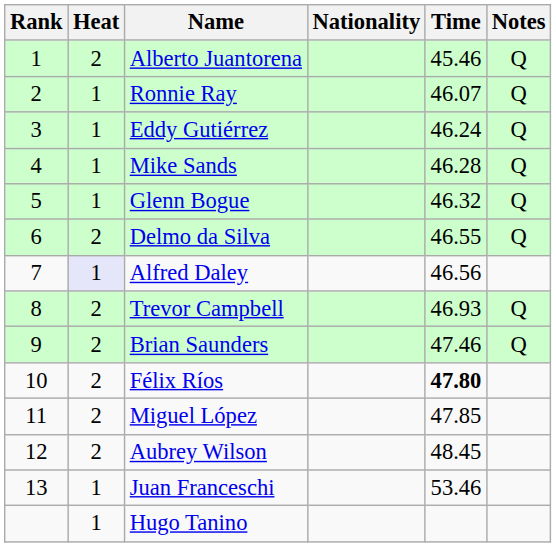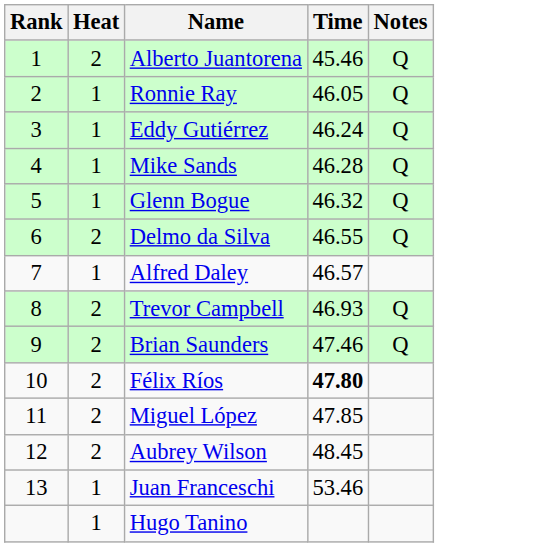 <table class="wikitable sortable" style="text-align:center">
 <tr>
 <th>Rank</th>
 <th>Heat</th>
 <th>Name</th>
-<th>Nationality</th>
 <th>Time</th>
 <th>Notes</th>
 </tr>
 <tr bgcolor=ccffcc>
 <td>1</td>
 <td>2</td>
 <td align=left><a href='#'>Alberto Juantorena</a></td>
-<td align=left></td>
 <td>45.46</td>
 <td>Q</td>
 </tr>
 <tr bgcolor=ccffcc>
 <td>2</td>
 <td>1</td>
 <td align=left><a href='#'>Ronnie Ray</a></td>
-<td align=left></td>
-<td>46.07</td>
+<td>46.05</td>
 <td>Q</td>
 </tr>
 <tr bgcolor=ccffcc>
 <td>3</td>
 <td>1</td>
 <td align=left><a href='#'>Eddy Gutiérrez</a></td>
-<td align=left></td>
 <td>46.24</td>
 <td>Q</td>
 </tr>
 <tr bgcolor=ccffcc>
 <td>4</td>
 <td>1</td>
 <td align=left><a href='#'>Mike Sands</a></td>
-<td align=left></td>
 <td>46.28</td>
 <td>Q</td>
 </tr>
 <tr bgcolor=ccffcc>
 <td>5</td>
 <td>1</td>
 <td align=left><a href='#'>Glenn Bogue</a></td>
-<td align=left></td>
 <td>46.32</td>
 <td>Q</td>
 </tr>
 <tr bgcolor=ccffcc>
 <td>6</td>
 <td>2</td>
 <td align=left><a href='#'>Delmo da Silva</a></td>
-<td align=left></td>
 <td>46.55</td>
 <td>Q</td>
 </tr>
 <tr>
 <td>7</td>
-<td style="background: lavender;">1</td>
+<td>1</td>
 <td align=left><a href='#'>Alfred Daley</a></td>
-<td align=left></td>
-<td>46.56</td>
+<td>46.57</td>
 <td></td>
 </tr>
 <tr bgcolor=ccffcc>
 <td>8</td>
 <td>2</td>
 <td align=left><a href='#'>Trevor Campbell</a></td>
-<td align=left></td>
 <td>46.93</td>
 <td>Q</td>
 </tr>
 <tr bgcolor=ccffcc>
 <td>9</td>
 <td>2</td>
 <td align=left><a href='#'>Brian Saunders</a></td>
-<td align=left></td>
 <td>47.46</td>
 <td>Q</td>
 </tr>
 <tr>
 <td>10</td>
 <td>2</td>
 <td align=left><a href='#'>Félix Ríos</a></td>
-<td align=left></td>
 <td><strong>47.80</strong></td>
 <td></td>
 </tr>
 <tr>
 <td>11</td>
 <td>2</td>
 <td align=left><a href='#'>Miguel López</a></td>
-<td align=left></td>
 <td>47.85</td>
 <td></td>
 </tr>
 <tr>
 <td>12</td>
 <td>2</td>
 <td align=left><a href='#'>Aubrey Wilson</a></td>
-<td align=left></td>
 <td>48.45</td>
 <td></td>
 </tr>
 <tr>
 <td>13</td>
 <td>1</td>
 <td align=left><a href='#'>Juan Franceschi</a></td>
-<td align=left></td>
 <td>53.46</td>
 <td></td>
 </tr>
 <tr>
 <td></td>
 <td>1</td>
 <td align=left><a href='#'>Hugo Tanino</a></td>
-<td align=left></td>
 <td></td>
 <td></td>
 </tr>
 </table>
